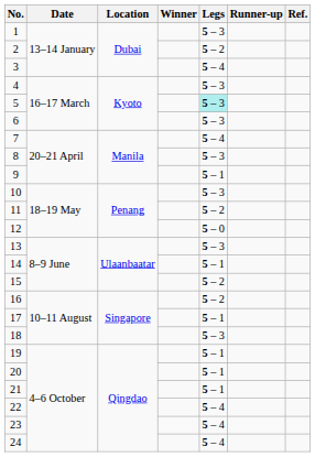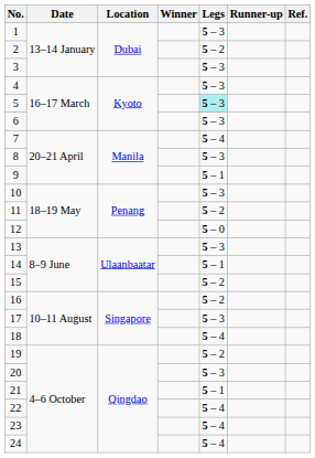 <table class="wikitable">
 <tr>
 <th>No.</th>
 <th>Date</th>
 <th>Location</th>
 <th>Winner</th>
 <th>Legs</th>
 <th>Runner-up</th>
 <th>Ref.</th>
 </tr>
 <tr>
 <td align=center>1</td>
 <td align=left nowrap rowspan="3">13–14 January</td>
 <td align="center" rowspan="3"> <a href='#'>Dubai</a></td>
 <td align="right"></td>
 <td align="center"><strong>5</strong> – 3</td>
 <td></td>
 <td align="center"></td>
 </tr>
 <tr>
 <td align=center>2</td>
 <td align="right"></td>
 <td align="center"><strong>5</strong> – 2</td>
 <td></td>
 <td align="center"></td>
 </tr>
 <tr>
 <td align=center>3</td>
 <td align="right"></td>
-<td align="center"><strong>5</strong> – 4</td>
+<td align="center"><strong>5</strong> – 3</td>
 <td></td>
 <td align="center"></td>
 </tr>
 <tr>
 <td align=center>4</td>
 <td align=left nowrap rowspan="3">16–17 March</td>
 <td align="center" rowspan="3"> <a href='#'>Kyoto</a></td>
 <td align="right"></td>
 <td align="center"><strong>5</strong> – 3</td>
 <td></td>
 <td align="center"></td>
 </tr>
 <tr>
 <td align=center>5</td>
 <td align="right"></td>
 <td align="center" style="background: paleturquoise;"><strong>5</strong> – 3</td>
 <td></td>
 <td align="center"></td>
 </tr>
 <tr>
 <td align=center>6</td>
 <td align="right"></td>
 <td align="center"><strong>5</strong> – 3</td>
 <td></td>
 <td align="center"></td>
 </tr>
 <tr>
 <td align=center>7</td>
 <td align=left nowrap rowspan="3">20–21 April</td>
 <td align="center" rowspan="3"> <a href='#'>Manila</a></td>
 <td align="right"></td>
 <td align="center"><strong>5</strong> – 4</td>
 <td></td>
 <td align="center"></td>
 </tr>
 <tr>
 <td align=center>8</td>
 <td align="right"></td>
 <td align="center"><strong>5</strong> – 3</td>
 <td></td>
 <td align="center"></td>
 </tr>
 <tr>
 <td align=center>9</td>
 <td align="right"></td>
 <td align="center"><strong>5</strong> – 1</td>
 <td></td>
 <td align="center"></td>
 </tr>
 <tr>
 <td align=center>10</td>
 <td align=left nowrap rowspan="3">18–19 May</td>
 <td align="center" rowspan="3"> <a href='#'>Penang</a></td>
 <td align="right"></td>
 <td align="center"><strong>5</strong> – 3</td>
 <td></td>
 <td align="center"></td>
 </tr>
 <tr>
 <td align=center>11</td>
 <td align="right"></td>
 <td align="center"><strong>5</strong> – 2</td>
 <td></td>
 <td align="center"></td>
 </tr>
 <tr>
 <td align=center>12</td>
 <td align="right"></td>
 <td align="center"><strong>5</strong> – 0</td>
 <td></td>
 <td align="center"></td>
 </tr>
 <tr>
 <td align=center>13</td>
 <td align=left nowrap rowspan="3">8–9 June</td>
 <td align="center" rowspan="3"> <a href='#'>Ulaanbaatar</a></td>
 <td align="right"></td>
 <td align="center"><strong>5</strong> – 3</td>
 <td></td>
 <td align="center"></td>
 </tr>
 <tr>
 <td align=center>14</td>
 <td align="right"></td>
 <td align="center"><strong>5</strong> – 1</td>
 <td></td>
 <td align="center"></td>
 </tr>
 <tr>
 <td align=center>15</td>
 <td align="right"></td>
 <td align="center"><strong>5</strong> – 2</td>
 <td></td>
 <td align="center"></td>
 </tr>
 <tr>
 <td align=center>16</td>
 <td align=left nowrap rowspan="3">10–11 August</td>
 <td align="center" rowspan="3"> <a href='#'>Singapore</a></td>
 <td align="right"></td>
 <td align="center"><strong>5</strong> – 2</td>
 <td></td>
 <td align="center"></td>
 </tr>
 <tr>
 <td align=center>17</td>
 <td align="right"></td>
-<td align="center"><strong>5</strong> – 1</td>
+<td align="center"><strong>5</strong> – 3</td>
 <td></td>
 <td align="center"></td>
 </tr>
 <tr>
 <td align=center>18</td>
 <td align="right"></td>
-<td align="center"><strong>5</strong> – 3</td>
+<td align="center"><strong>5</strong> – 4</td>
 <td></td>
 <td align="center"></td>
 </tr>
 <tr>
 <td align=center>19</td>
 <td align=left nowrap rowspan="6">4–6 October</td>
 <td align="center" rowspan="6"> <a href='#'>Qingdao</a></td>
 <td align="right"></td>
-<td align="center"><strong>5</strong> – 1</td>
+<td align="center"><strong>5</strong> – 2</td>
 <td></td>
 <td align="center"></td>
 </tr>
 <tr>
 <td align=center>20</td>
 <td align="right"></td>
-<td align="center"><strong>5</strong> – 1</td>
+<td align="center"><strong>5</strong> – 3</td>
 <td></td>
 <td align="center"></td>
 </tr>
 <tr>
 <td align=center>21</td>
 <td align="right"></td>
 <td align="center"><strong>5</strong> – 1</td>
 <td></td>
 <td align="center"></td>
 </tr>
 <tr>
 <td align=center>22</td>
 <td align="right"></td>
 <td align="center"><strong>5</strong> – 4</td>
 <td></td>
 <td align="center"></td>
 </tr>
 <tr>
 <td align=center>23</td>
 <td align="right"></td>
 <td align="center"><strong>5</strong> – 4</td>
 <td></td>
 <td align="center"></td>
 </tr>
 <tr>
 <td align=center>24</td>
 <td align="right"></td>
 <td align="center"><strong>5</strong> – 4</td>
 <td></td>
 <td align="center"></td>
 </tr>
 </table>
